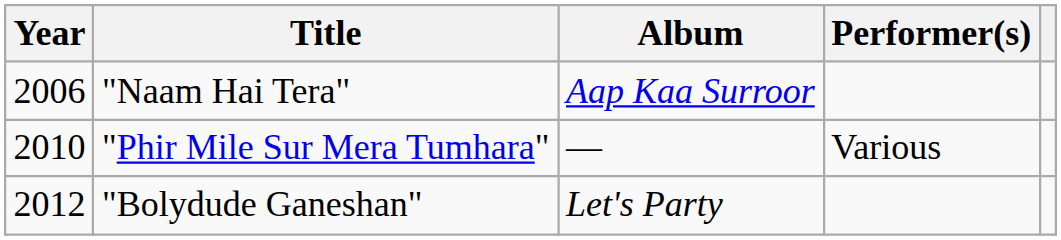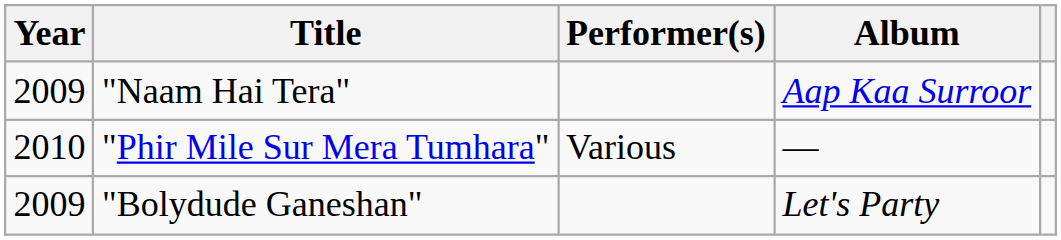 <table class="wikitable sortable plainrowheaders" id="filmography">
 <tr>
 <th scope="col">Year</th>
 <th scope="col">Title</th>
+<th scope="col">Performer(s)</th>
 <th scope="col">Album</th>
-<th scope="col">Performer(s)</th>
 <th scope="col" class="unsortable"></th>
 </tr>
 <tr>
-<td>2006</td>
+<td>2009</td>
 <td scope="row">"Naam Hai Tera"</td>
+<td></td>
 <td><em><a href='#'>Aap Kaa Surroor</a></em></td>
-<td></td>
 <td style="text-align: center;"></td>
 </tr>
 <tr>
 <td>2010</td>
 <td>"<a href='#'>Phir Mile Sur Mera Tumhara</a>"</td>
+<td>Various</td>
 <td>—</td>
-<td>Various</td>
 <td style="text-align: center;"></td>
 </tr>
 <tr>
-<td>2012</td>
+<td>2009</td>
 <td>"Bolydude Ganeshan"</td>
+<td></td>
 <td><em>Let's Party</em></td>
-<td></td>
 <td style="text-align: center;"></td>
 </tr>
 </table>
